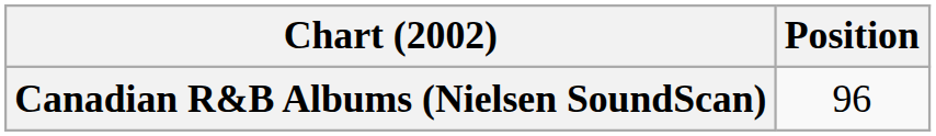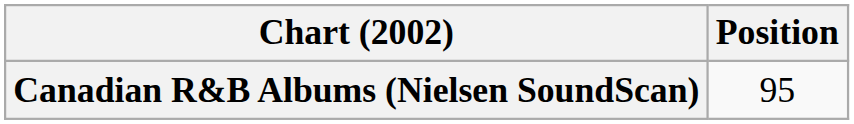 <table class="wikitable plainrowheaders" style="text-align:center;">
 <tr>
 <th scope="col">Chart (2002)</th>
 <th scope="col">Position</th>
 </tr>
 <tr>
 <th scope="row">Canadian R&B Albums (Nielsen SoundScan)</th>
-<td>96</td>
+<td>95</td>
 </tr>
 </table>
